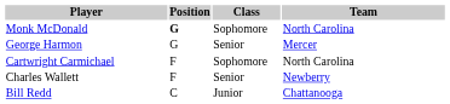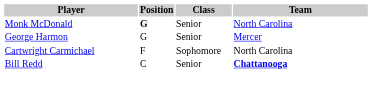 <table style="width:600px" "border:'1' 'solid' 'gray'">
 <tr>
 <th bgcolor="#CCCCCC" style="width:40%">Player</th>
 <th bgcolor="#CCCCCC" style="width:4%">Position</th>
 <th bgcolor="#CCCCCC" style="width:16%">Class</th>
 <th bgcolor="#CCCCCC" style="width:40%">Team</th>
 </tr>
 <tr>
 <td><a href='#'>Monk McDonald</a></td>
 <td><strong>G</strong></td>
-<td>Sophomore</td>
+<td>Senior</td>
 <td><a href='#'>North Carolina</a></td>
 </tr>
 <tr>
 <td><a href='#'>George Harmon</a></td>
 <td>G</td>
 <td>Senior</td>
 <td><a href='#'>Mercer</a></td>
 </tr>
 <tr>
 <td><a href='#'>Cartwright Carmichael</a></td>
 <td>F</td>
 <td>Sophomore</td>
 <td>North Carolina</td>
 </tr>
 <tr>
-<td>Charles Wallett</td>
-<td>F</td>
-<td>Senior</td>
-<td><a href='#'>Newberry</a></td>
-</tr>
-<tr>
 <td><a href='#'>Bill Redd</a></td>
 <td>C</td>
-<td>Junior</td>
-<td><a href='#'>Chattanooga</a></td>
+<td>Senior</td>
+<td><strong><a href='#'>Chattanooga</a></strong></td>
 </tr>
 </table>
